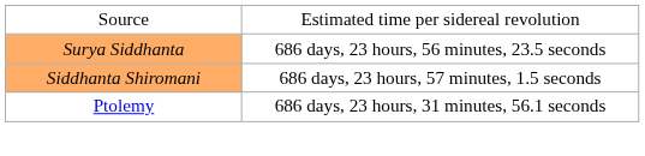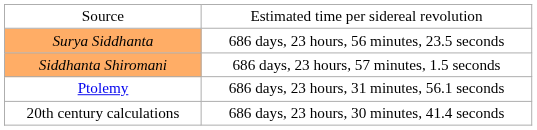 <table class="wikitable" align=center style = " background: transparent; ">
 <tr style="text-align: center;">
 <td width=200px>Source</td>
 <td width=340px>Estimated time per sidereal revolution</td>
 </tr>
 <tr style="text-align: center;">
 <td width=200px style="background: #ffad66;"><em>Surya Siddhanta</em></td>
 <td width=340px>686 days, 23 hours, 56 minutes, 23.5 seconds</td>
 </tr>
 <tr style="text-align: center;">
 <td width=200px style="background: #ffad66;"><em>Siddhanta Shiromani</em></td>
 <td width=340px>686 days, 23 hours, 57 minutes, 1.5 seconds</td>
 </tr>
 <tr style="text-align: center;">
 <td width=200px><a href='#'>Ptolemy</a></td>
 <td width=340px>686 days, 23 hours, 31 minutes, 56.1 seconds</td>
 </tr>
+<tr style="text-align: center;">
+<td width=200px>20th century calculations</td>
+<td width=340px>686 days, 23 hours, 30 minutes, 41.4 seconds</td>
+</tr>
 </table>
